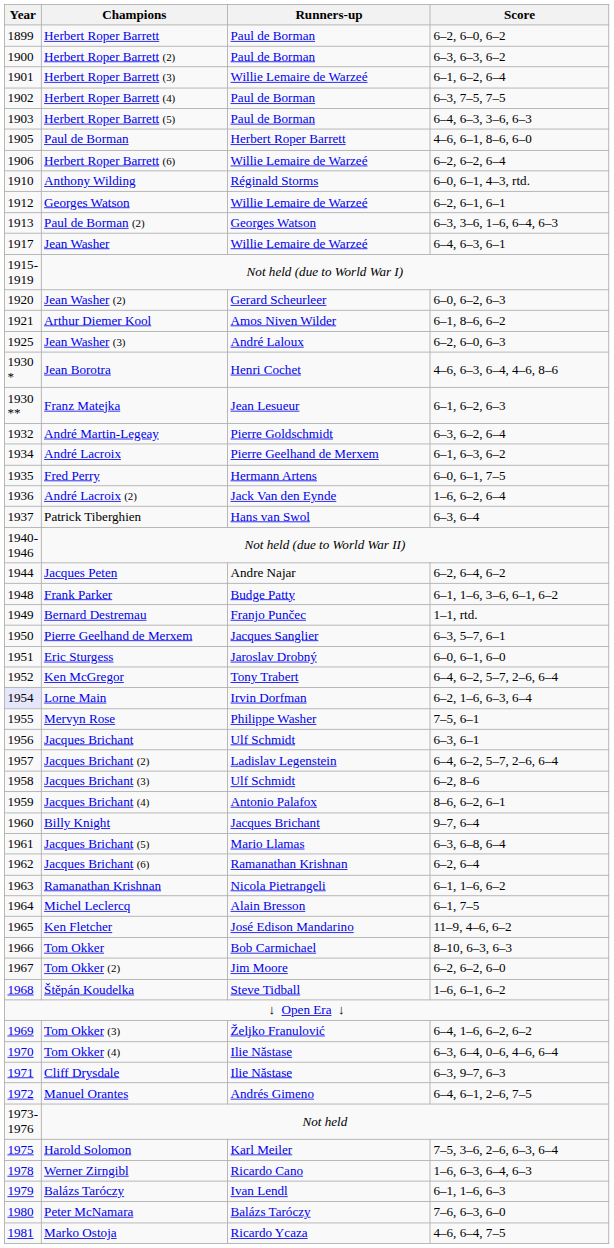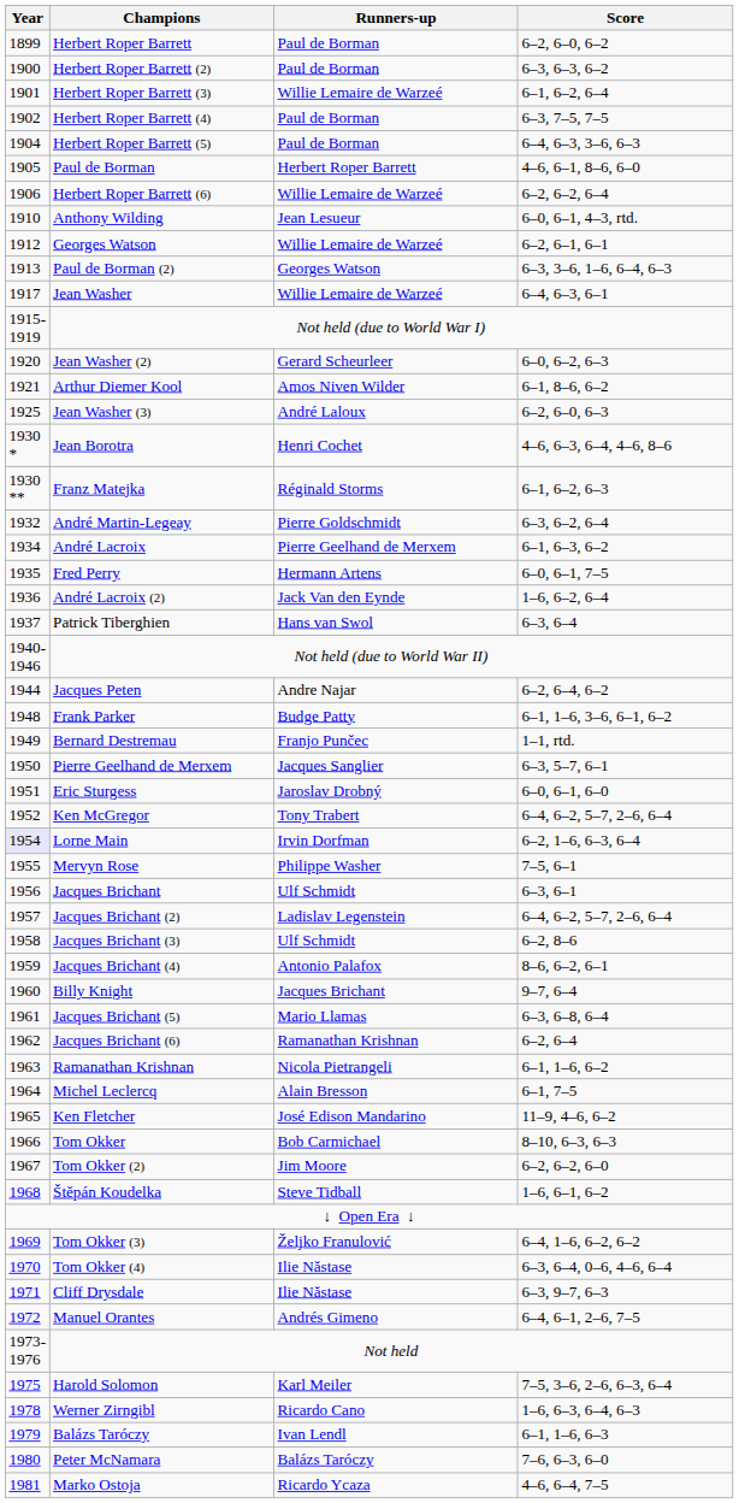 <table class="wikitable">
 <tr>
 <th style="width:10px">Year</th>
 <th style="width:220px">Champions</th>
 <th style="width:240px">Runners-up</th>
 <th style="width:210px" class="unsortable">Score</th>
 </tr>
 <tr>
 <td>1899</td>
 <td> <a href='#'>Herbert Roper Barrett</a></td>
 <td> <a href='#'>Paul de Borman</a></td>
 <td>6–2, 6–0, 6–2</td>
 </tr>
 <tr>
 <td>1900</td>
 <td> <a href='#'>Herbert Roper Barrett</a> <small>(2)</small></td>
 <td> <a href='#'>Paul de Borman</a></td>
 <td>6–3, 6–3, 6–2</td>
 </tr>
 <tr>
 <td>1901</td>
 <td> <a href='#'>Herbert Roper Barrett</a> <small>(3)</small></td>
 <td> <a href='#'>Willie Lemaire de Warzeé</a></td>
 <td>6–1, 6–2, 6–4</td>
 </tr>
 <tr>
 <td>1902</td>
 <td> <a href='#'>Herbert Roper Barrett</a> <small>(4)</small></td>
 <td> <a href='#'>Paul de Borman</a></td>
 <td>6–3, 7–5, 7–5</td>
 </tr>
 <tr>
-<td>1903</td>
+<td>1904</td>
 <td> <a href='#'>Herbert Roper Barrett</a> <small>(5)</small></td>
 <td> <a href='#'>Paul de Borman</a></td>
 <td>6–4, 6–3, 3–6, 6–3</td>
 </tr>
 <tr>
 <td>1905</td>
 <td> <a href='#'>Paul de Borman</a></td>
 <td> <a href='#'>Herbert Roper Barrett</a></td>
 <td>4–6, 6–1, 8–6, 6–0</td>
 </tr>
 <tr>
 <td>1906</td>
 <td> <a href='#'>Herbert Roper Barrett</a> <small>(6)</small></td>
 <td> <a href='#'>Willie Lemaire de Warzeé</a></td>
 <td>6–2, 6–2, 6–4</td>
 </tr>
 <tr>
 <td>1910</td>
 <td> <a href='#'>Anthony Wilding</a></td>
-<td> <a href='#'>Réginald Storms</a></td>
+<td> <a href='#'>Jean Lesueur</a></td>
 <td>6–0, 6–1, 4–3, rtd.</td>
 </tr>
 <tr>
 <td>1912</td>
 <td> <a href='#'>Georges Watson</a></td>
 <td> <a href='#'>Willie Lemaire de Warzeé</a></td>
 <td>6–2, 6–1, 6–1</td>
 </tr>
 <tr>
 <td>1913</td>
 <td> <a href='#'>Paul de Borman</a> <small>(2)</small></td>
 <td> <a href='#'>Georges Watson</a></td>
 <td>6–3, 3–6, 1–6, 6–4, 6–3</td>
 </tr>
 <tr>
 <td>1917</td>
 <td> <a href='#'>Jean Washer</a></td>
 <td> <a href='#'>Willie Lemaire de Warzeé</a></td>
 <td>6–4, 6–3, 6–1</td>
 </tr>
 <tr>
 <td>1915-1919</td>
 <td colspan=4 align=center><em>Not held (due to World War I)</em></td>
 </tr>
 <tr>
 <td>1920</td>
 <td> <a href='#'>Jean Washer</a> <small>(2)</small></td>
 <td> <a href='#'>Gerard Scheurleer</a></td>
 <td>6–0, 6–2, 6–3</td>
 </tr>
 <tr>
 <td>1921</td>
 <td> <a href='#'>Arthur Diemer Kool</a></td>
 <td> <a href='#'>Amos Niven Wilder</a></td>
 <td>6–1, 8–6, 6–2</td>
 </tr>
 <tr>
 <td>1925</td>
 <td> <a href='#'>Jean Washer</a> <small>(3)</small></td>
 <td> <a href='#'>André Laloux</a></td>
 <td>6–2, 6–0, 6–3</td>
 </tr>
 <tr>
 <td>1930 *</td>
 <td> <a href='#'>Jean Borotra</a></td>
 <td> <a href='#'>Henri Cochet</a></td>
 <td>4–6, 6–3, 6–4, 4–6, 8–6</td>
 </tr>
 <tr>
 <td>1930 **</td>
 <td> <a href='#'>Franz Matejka</a></td>
-<td> <a href='#'>Jean Lesueur</a></td>
+<td> <a href='#'>Réginald Storms</a></td>
 <td>6–1, 6–2, 6–3</td>
 </tr>
 <tr>
 <td>1932</td>
 <td> <a href='#'>André Martin-Legeay</a></td>
 <td> <a href='#'>Pierre Goldschmidt</a></td>
 <td>6–3, 6–2, 6–4</td>
 </tr>
 <tr>
 <td>1934</td>
 <td> <a href='#'>André Lacroix</a></td>
 <td> <a href='#'>Pierre Geelhand de Merxem</a></td>
 <td>6–1, 6–3, 6–2</td>
 </tr>
 <tr>
 <td>1935</td>
 <td> <a href='#'>Fred Perry</a></td>
 <td> <a href='#'>Hermann Artens</a></td>
 <td>6–0, 6–1, 7–5</td>
 </tr>
 <tr>
 <td>1936</td>
 <td> <a href='#'>André Lacroix</a> <small>(2)</small></td>
 <td> <a href='#'>Jack Van den Eynde</a></td>
 <td>1–6, 6–2, 6–4</td>
 </tr>
 <tr>
 <td>1937</td>
 <td> Patrick Tiberghien</td>
 <td> <a href='#'>Hans van Swol</a></td>
 <td>6–3, 6–4</td>
 </tr>
 <tr>
 <td>1940-1946</td>
 <td colspan=4 align=center><em>Not held (due to World War II)</em></td>
 </tr>
 <tr>
 <td>1944</td>
 <td> <a href='#'>Jacques Peten</a></td>
 <td> Andre Najar</td>
 <td>6–2, 6–4, 6–2</td>
 </tr>
 <tr>
 <td>1948</td>
 <td> <a href='#'>Frank Parker</a></td>
 <td> <a href='#'>Budge Patty</a></td>
 <td>6–1, 1–6, 3–6, 6–1, 6–2</td>
 </tr>
 <tr>
 <td>1949</td>
 <td> <a href='#'>Bernard Destremau</a></td>
 <td> <a href='#'>Franjo Punčec</a></td>
 <td>1–1, rtd.</td>
 </tr>
 <tr>
 <td>1950</td>
 <td> <a href='#'>Pierre Geelhand de Merxem</a></td>
 <td> <a href='#'>Jacques Sanglier</a></td>
 <td>6–3, 5–7, 6–1</td>
 </tr>
 <tr>
 <td>1951</td>
 <td> <a href='#'>Eric Sturgess</a></td>
 <td>  <a href='#'>Jaroslav Drobný</a></td>
 <td>6–0, 6–1, 6–0</td>
 </tr>
 <tr>
 <td>1952</td>
 <td> <a href='#'>Ken McGregor</a></td>
 <td> <a href='#'>Tony Trabert</a></td>
 <td>6–4, 6–2, 5–7, 2–6, 6–4</td>
 </tr>
 <tr>
 <td style="background: lavender;">1954</td>
 <td> <a href='#'>Lorne Main</a></td>
 <td> <a href='#'>Irvin Dorfman</a></td>
 <td>6–2, 1–6, 6–3, 6–4</td>
 </tr>
 <tr>
 <td>1955</td>
 <td> <a href='#'>Mervyn Rose</a></td>
 <td> <a href='#'>Philippe Washer</a></td>
 <td>7–5, 6–1</td>
 </tr>
 <tr>
 <td>1956</td>
 <td> <a href='#'>Jacques Brichant</a></td>
 <td> <a href='#'>Ulf Schmidt</a></td>
 <td>6–3, 6–1</td>
 </tr>
 <tr>
 <td>1957</td>
 <td> <a href='#'>Jacques Brichant</a> <small>(2)</small></td>
 <td> <a href='#'>Ladislav Legenstein</a></td>
 <td>6–4, 6–2, 5–7, 2–6, 6–4</td>
 </tr>
 <tr>
 <td>1958</td>
 <td> <a href='#'>Jacques Brichant</a> <small>(3)</small></td>
 <td> <a href='#'>Ulf Schmidt</a></td>
 <td>6–2, 8–6</td>
 </tr>
 <tr>
 <td>1959</td>
 <td> <a href='#'>Jacques Brichant</a> <small>(4)</small></td>
 <td> <a href='#'>Antonio Palafox</a></td>
 <td>8–6, 6–2, 6–1</td>
 </tr>
 <tr>
 <td>1960</td>
 <td> <a href='#'>Billy Knight</a></td>
 <td> <a href='#'>Jacques Brichant</a></td>
 <td>9–7, 6–4</td>
 </tr>
 <tr>
 <td>1961</td>
 <td> <a href='#'>Jacques Brichant</a> <small>(5)</small></td>
 <td> <a href='#'>Mario Llamas</a></td>
 <td>6–3, 6–8, 6–4</td>
 </tr>
 <tr>
 <td>1962</td>
 <td> <a href='#'>Jacques Brichant</a> <small>(6)</small></td>
 <td> <a href='#'>Ramanathan Krishnan</a></td>
 <td>6–2, 6–4</td>
 </tr>
 <tr>
 <td>1963</td>
 <td> <a href='#'>Ramanathan Krishnan</a></td>
 <td>  <a href='#'>Nicola Pietrangeli</a></td>
 <td>6–1, 1–6, 6–2</td>
 </tr>
 <tr>
 <td>1964</td>
 <td> <a href='#'>Michel Leclercq</a></td>
 <td> <a href='#'>Alain Bresson</a></td>
 <td>6–1, 7–5</td>
 </tr>
 <tr>
 <td>1965</td>
 <td> <a href='#'>Ken Fletcher</a></td>
 <td> <a href='#'>José Edison Mandarino</a></td>
 <td>11–9, 4–6, 6–2</td>
 </tr>
 <tr>
 <td>1966</td>
 <td> <a href='#'>Tom Okker</a></td>
 <td> <a href='#'>Bob Carmichael</a></td>
 <td>8–10, 6–3, 6–3</td>
 </tr>
 <tr>
 <td>1967</td>
 <td> <a href='#'>Tom Okker</a> <small>(2)</small></td>
 <td> <a href='#'>Jim Moore</a></td>
 <td>6–2, 6–2, 6–0</td>
 </tr>
 <tr>
 <td><a href='#'>1968</a></td>
 <td> <a href='#'>Štěpán Koudelka</a></td>
 <td> <a href='#'>Steve Tidball</a></td>
 <td>1–6, 6–1, 6–2</td>
 </tr>
 <tr>
 <td colspan=4 align=center>↓  <a href='#'>Open Era</a>  ↓</td>
 </tr>
 <tr>
 <td><a href='#'>1969</a></td>
 <td> <a href='#'>Tom Okker</a> <small>(3)</small></td>
 <td> <a href='#'>Željko Franulović</a></td>
 <td>6–4, 1–6, 6–2, 6–2</td>
 </tr>
 <tr>
 <td><a href='#'>1970</a></td>
 <td> <a href='#'>Tom Okker</a> <small>(4)</small></td>
 <td> <a href='#'>Ilie Năstase</a></td>
 <td>6–3, 6–4, 0–6, 4–6, 6–4</td>
 </tr>
 <tr>
 <td><a href='#'>1971</a></td>
 <td> <a href='#'>Cliff Drysdale</a></td>
 <td> <a href='#'>Ilie Năstase</a></td>
 <td>6–3, 9–7, 6–3</td>
 </tr>
 <tr>
 <td><a href='#'>1972</a></td>
 <td> <a href='#'>Manuel Orantes</a></td>
 <td> <a href='#'>Andrés Gimeno</a></td>
 <td>6–4, 6–1, 2–6, 7–5</td>
 </tr>
 <tr>
 <td>1973-1976</td>
 <td colspan=4 align=center><em>Not held</em></td>
 </tr>
 <tr>
 <td><a href='#'>1975</a></td>
 <td> <a href='#'>Harold Solomon</a></td>
 <td> <a href='#'>Karl Meiler</a></td>
 <td>7–5, 3–6, 2–6, 6–3, 6–4</td>
 </tr>
 <tr>
 <td><a href='#'>1978</a></td>
 <td> <a href='#'>Werner Zirngibl</a></td>
 <td> <a href='#'>Ricardo Cano</a></td>
 <td>1–6, 6–3, 6–4, 6–3</td>
 </tr>
 <tr>
 <td><a href='#'>1979</a></td>
 <td> <a href='#'>Balázs Taróczy</a></td>
 <td> <a href='#'>Ivan Lendl</a></td>
 <td>6–1, 1–6, 6–3</td>
 </tr>
 <tr>
 <td><a href='#'>1980</a></td>
 <td> <a href='#'>Peter McNamara</a></td>
 <td> <a href='#'>Balázs Taróczy</a></td>
 <td>7–6, 6–3, 6–0</td>
 </tr>
 <tr .>
 <td><a href='#'>1981</a></td>
 <td> <a href='#'>Marko Ostoja</a></td>
 <td> <a href='#'>Ricardo Ycaza</a></td>
 <td>4–6, 6–4, 7–5</td>
 </tr>
 </table>
